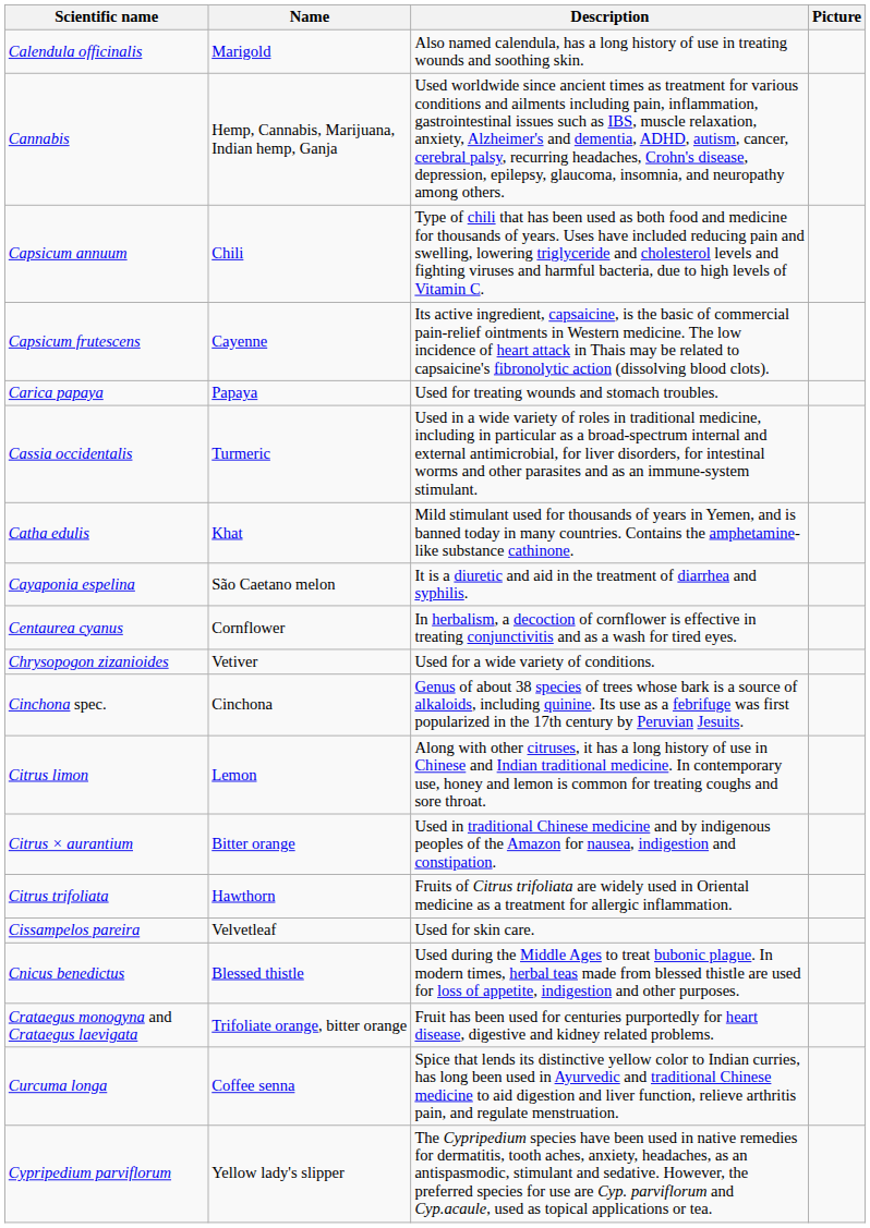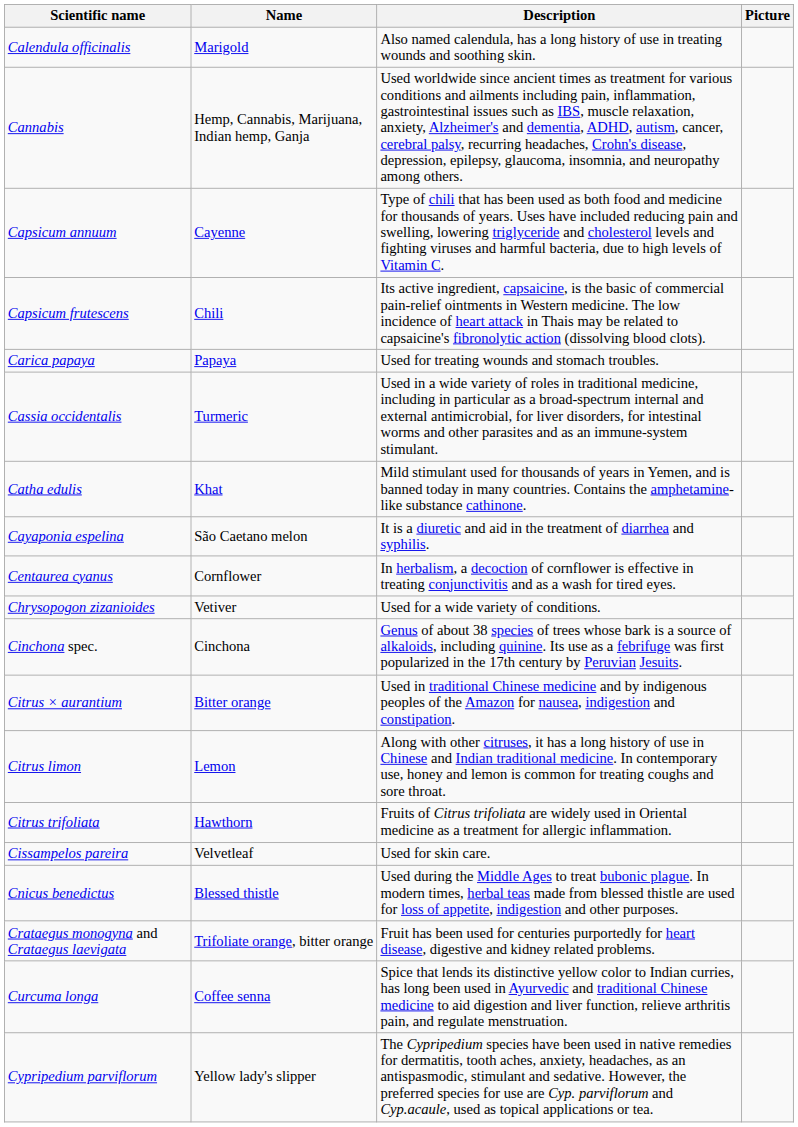 <table class="wikitable sortable">
 <tr>
 <th width=200px>Scientific name</th>
 <th width=200px>Name</th>
 <th width=400px>Description</th>
 <th>Picture</th>
 </tr>
 <tr>
 <td><em><a href='#'>Calendula officinalis</a></em></td>
 <td><a href='#'>Marigold</a></td>
 <td>Also named calendula, has a long history of use in treating wounds and soothing skin.</td>
 <td></td>
 </tr>
 <tr>
 <td><em><a href='#'>Cannabis</a></em></td>
 <td>Hemp, Cannabis, Marijuana, Indian hemp, Ganja</td>
 <td>Used worldwide since ancient times as treatment for various conditions and ailments including pain, inflammation, gastrointestinal issues such as <a href='#'>IBS</a>, muscle relaxation, anxiety, <a href='#'>Alzheimer's</a> and <a href='#'>dementia</a>, <a href='#'>ADHD</a>, <a href='#'>autism</a>, cancer, <a href='#'>cerebral palsy</a>, recurring headaches, <a href='#'>Crohn's disease</a>, depression, epilepsy, glaucoma, insomnia, and neuropathy among others.</td>
 <td></td>
 </tr>
 <tr>
 <td><em><a href='#'>Capsicum annuum</a></em></td>
-<td><a href='#'>Chili</a></td>
+<td><a href='#'>Cayenne</a></td>
 <td>Type of <a href='#'>chili</a> that has been used as both food and medicine for thousands of years. Uses have included reducing pain and swelling, lowering <a href='#'>triglyceride</a> and <a href='#'>cholesterol</a> levels and fighting viruses and harmful bacteria, due to high levels of <a href='#'>Vitamin C</a>.</td>
 <td></td>
 </tr>
 <tr>
 <td><em><a href='#'>Capsicum frutescens</a></em></td>
-<td><a href='#'>Cayenne</a></td>
+<td><a href='#'>Chili</a></td>
 <td>Its active ingredient, <a href='#'>capsaicine</a>, is the basic of commercial pain-relief ointments in Western medicine. The low incidence of <a href='#'>heart attack</a> in Thais may be related to capsaicine's <a href='#'>fibronolytic action</a> (dissolving blood clots).</td>
 <td></td>
 </tr>
 <tr>
 <td><em><a href='#'>Carica papaya</a></em></td>
 <td><a href='#'>Papaya</a></td>
 <td>Used for treating wounds and stomach troubles.</td>
 <td></td>
 </tr>
 <tr>
 <td><em><a href='#'>Cassia occidentalis</a></em></td>
 <td><a href='#'>Turmeric</a></td>
 <td>Used in a wide variety of roles in traditional medicine, including in particular as a broad-spectrum internal and external antimicrobial, for liver disorders, for intestinal worms and other parasites and as an immune-system stimulant.</td>
 <td></td>
 </tr>
 <tr>
 <td><em><a href='#'>Catha edulis</a></em></td>
 <td><a href='#'>Khat</a></td>
 <td>Mild stimulant used for thousands of years in Yemen, and is banned today in many countries. Contains the <a href='#'>amphetamine</a>-like substance <a href='#'>cathinone</a>.</td>
 <td></td>
 </tr>
 <tr>
 <td><em><a href='#'>Cayaponia espelina</a></em></td>
 <td>São Caetano melon</td>
 <td>It is a <a href='#'>diuretic</a> and aid in the treatment of <a href='#'>diarrhea</a> and <a href='#'>syphilis</a>.</td>
 <td></td>
 </tr>
 <tr>
 <td><em><a href='#'>Centaurea cyanus</a></em></td>
 <td>Cornflower</td>
 <td>In <a href='#'>herbalism</a>, a <a href='#'>decoction</a> of cornflower is effective in treating <a href='#'>conjunctivitis</a> and as a wash for tired eyes.</td>
 <td></td>
 </tr>
 <tr>
 <td><em><a href='#'>Chrysopogon zizanioides</a></em></td>
 <td>Vetiver</td>
 <td>Used for a wide variety of conditions.</td>
 <td></td>
 </tr>
 <tr>
 <td><em><a href='#'>Cinchona</a></em> spec.</td>
 <td>Cinchona</td>
 <td><a href='#'>Genus</a> of about 38 <a href='#'>species</a> of trees whose bark is a source of <a href='#'>alkaloids</a>, including <a href='#'>quinine</a>. Its use as a <a href='#'>febrifuge</a> was first popularized in the 17th century by <a href='#'>Peruvian</a> <a href='#'>Jesuits</a>.</td>
 <td></td>
 </tr>
 <tr>
+<td><em><a href='#'>Citrus × aurantium</a></em></td>
+<td><a href='#'>Bitter orange</a></td>
+<td>Used in <a href='#'>traditional Chinese medicine</a> and by indigenous peoples of the <a href='#'>Amazon</a> for <a href='#'>nausea</a>, <a href='#'>indigestion</a> and <a href='#'>constipation</a>.</td>
+<td></td>
+</tr>
+<tr>
 <td><em><a href='#'>Citrus limon</a></em></td>
 <td><a href='#'>Lemon</a></td>
 <td>Along with other <a href='#'>citruses</a>, it has a long history of use in <a href='#'>Chinese</a> and <a href='#'>Indian traditional medicine</a>. In contemporary use, honey and lemon is common for treating coughs and sore throat.</td>
-<td></td>
-</tr>
-<tr>
-<td><em><a href='#'>Citrus × aurantium</a></em></td>
-<td><a href='#'>Bitter orange</a></td>
-<td>Used in <a href='#'>traditional Chinese medicine</a> and by indigenous peoples of the <a href='#'>Amazon</a> for <a href='#'>nausea</a>, <a href='#'>indigestion</a> and <a href='#'>constipation</a>.</td>
 <td></td>
 </tr>
 <tr>
 <td><em><a href='#'>Citrus trifoliata</a></em></td>
 <td><a href='#'>Hawthorn</a></td>
 <td>Fruits of <em>Citrus trifoliata</em> are widely used in Oriental medicine as a treatment for allergic inflammation.</td>
 <td></td>
 </tr>
 <tr>
 <td><em><a href='#'>Cissampelos pareira</a></em></td>
 <td>Velvetleaf</td>
 <td>Used for skin care.</td>
 <td></td>
 </tr>
 <tr>
 <td><em><a href='#'>Cnicus benedictus</a></em></td>
 <td><a href='#'>Blessed thistle</a></td>
 <td>Used during the <a href='#'>Middle Ages</a> to treat <a href='#'>bubonic plague</a>. In modern times, <a href='#'>herbal teas</a> made from blessed thistle are used for <a href='#'>loss of appetite</a>, <a href='#'>indigestion</a> and other purposes.</td>
 <td></td>
 </tr>
 <tr>
 <td><em><a href='#'>Crataegus monogyna</a></em> and <em><a href='#'>Crataegus laevigata</a></em></td>
 <td><a href='#'>Trifoliate orange</a>, bitter orange</td>
 <td>Fruit has been used for centuries purportedly for <a href='#'>heart disease</a>, digestive and kidney related problems.</td>
 <td></td>
 </tr>
 <tr>
 <td><em><a href='#'>Curcuma longa</a></em></td>
 <td><a href='#'>Coffee senna</a></td>
 <td>Spice that lends its distinctive yellow color to Indian curries, has long been used in <a href='#'>Ayurvedic</a> and <a href='#'>traditional Chinese medicine</a> to aid digestion and liver function, relieve arthritis pain, and regulate menstruation.</td>
 <td></td>
 </tr>
 <tr>
 <td><em><a href='#'>Cypripedium parviflorum</a></em></td>
 <td>Yellow lady's slipper</td>
 <td>The <em>Cypripedium</em> species have been used in native remedies for dermatitis, tooth aches, anxiety, headaches, as an antispasmodic, stimulant and sedative. However, the preferred species for use are <em>Cyp. parviflorum</em> and <em>Cyp.acaule</em>, used as topical applications or tea.</td>
 <td></td>
 </tr>
 </table>
